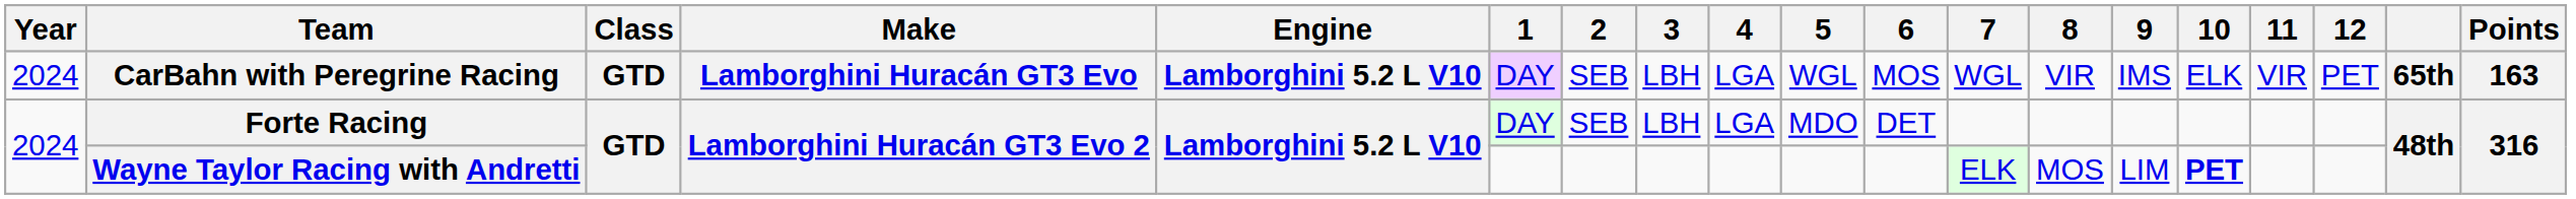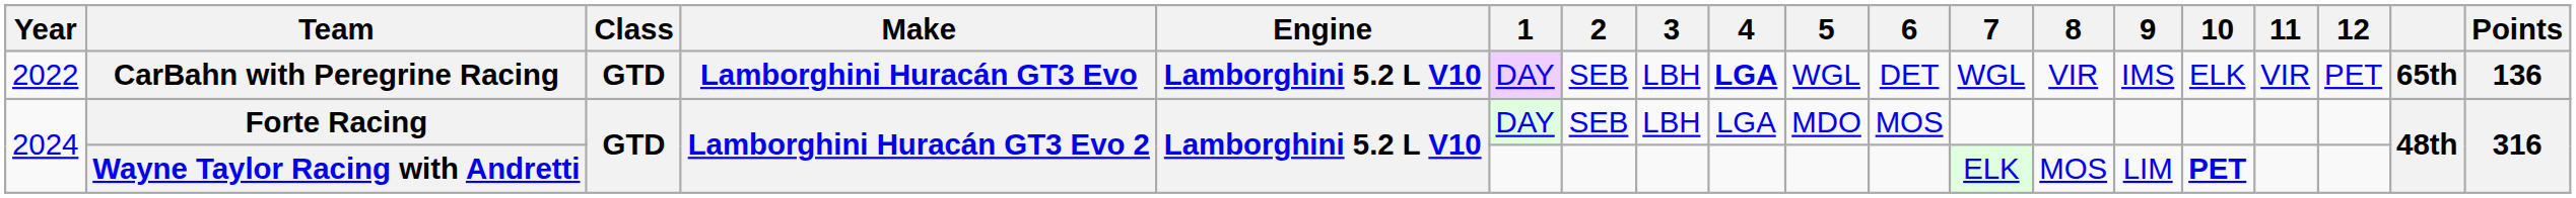 <table class="wikitable" style="text-align:center; font-size:85%">
 <tr>
 <th>Year</th>
 <th>Team</th>
 <th>Class</th>
 <th>Make</th>
 <th>Engine</th>
 <th>1</th>
 <th>2</th>
 <th>3</th>
 <th>4</th>
 <th>5</th>
 <th>6</th>
 <th>7</th>
 <th>8</th>
 <th>9</th>
 <th>10</th>
 <th>11</th>
 <th>12</th>
 <th></th>
 <th>Points</th>
 </tr>
 <tr>
-<td><a href='#'>2024</a></td>
+<td><a href='#'>2022</a></td>
 <th nowrap>CarBahn with Peregrine Racing</th>
 <th>GTD</th>
 <th nowrap><a href='#'>Lamborghini Huracán GT3 Evo</a></th>
 <th nowrap><a href='#'>Lamborghini</a> 5.2 L <a href='#'>V10</a></th>
 <td style="background:#EFCFFF;"><a href='#'>DAY</a><br></td>
 <td style="background:"><a href='#'>SEB</a><br></td>
 <td style="background:"><a href='#'>LBH</a><br></td>
-<td style="background:"><a href='#'>LGA</a><br></td>
+<td style="background:"><strong><a href='#'>LGA</a><br></strong></td>
 <td style="background:"><a href='#'>WGL</a></td>
-<td style="background:"><a href='#'>MOS</a></td>
+<td style="background:"><a href='#'>DET</a><br></td>
 <td style="background:"><a href='#'>WGL</a><br></td>
 <td style="background:"><a href='#'>VIR</a></td>
 <td style="background:"><a href='#'>IMS</a></td>
 <td style="background:"><a href='#'>ELK</a><br></td>
 <td style="background:"><a href='#'>VIR</a><br></td>
 <td style="background:"><a href='#'>PET</a><br></td>
 <th>65th</th>
-<th>163</th>
+<th>136</th>
 </tr>
 <tr>
 <td rowspan="2"><a href='#'>2024</a></td>
 <th nowrap>Forte Racing</th>
 <th rowspan="2">GTD</th>
 <th nowrap rowspan="2"><a href='#'>Lamborghini Huracán GT3 Evo 2</a></th>
 <th nowrap rowspan="2"><a href='#'>Lamborghini</a> 5.2 L <a href='#'>V10</a></th>
 <td style="background:#DFFFDF;"><a href='#'>DAY</a><br></td>
 <td style="background:"><a href='#'>SEB</a></td>
 <td style="background:"><a href='#'>LBH</a></td>
 <td style="background:"><a href='#'>LGA</a></td>
 <td style="background:"><a href='#'>MDO</a><br></td>
-<td style="background:"><a href='#'>DET</a><br></td>
+<td style="background:"><a href='#'>MOS</a></td>
 <td></td>
 <td></td>
 <td></td>
 <td></td>
 <td></td>
 <td></td>
 <th rowspan="2">48th</th>
 <th rowspan="2">316</th>
 </tr>
 <tr>
 <th nowrap><a href='#'>Wayne Taylor Racing</a> with <a href='#'>Andretti</a></th>
 <td></td>
 <td></td>
 <td></td>
 <td></td>
 <td></td>
 <td></td>
 <td style="background:#DFFFDF"><a href='#'>ELK</a><br></td>
 <td style="background:"><a href='#'>MOS</a><br></td>
 <td style="background:"><a href='#'>LIM</a><br></td>
 <td style="background:"><strong><a href='#'>PET</a></strong></td>
 <td></td>
 <td></td>
 </tr>
 </table>
